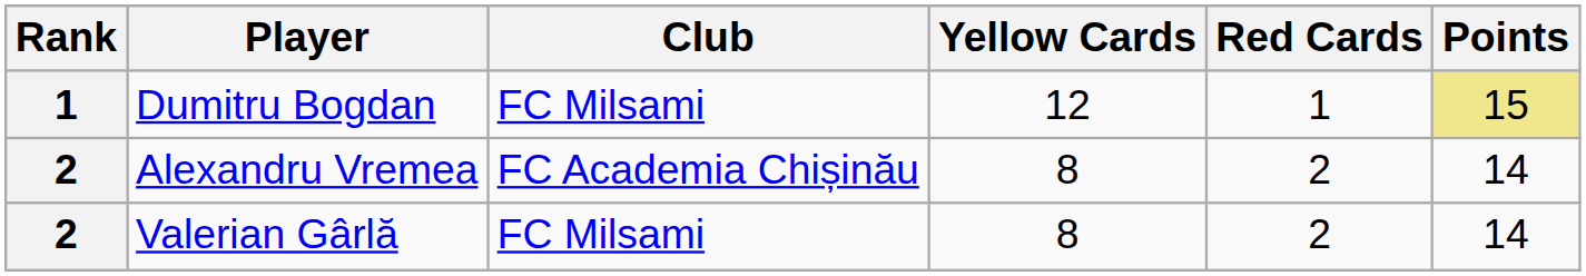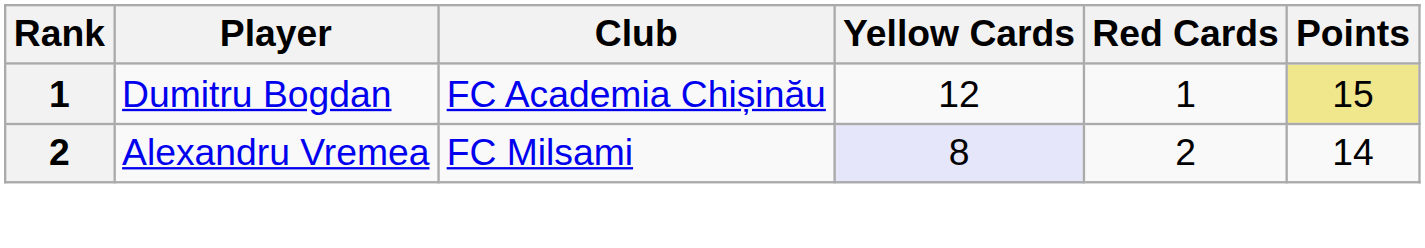 <table class="wikitable">
 <tr>
 <th>Rank</th>
 <th>Player</th>
 <th>Club</th>
 <th>Yellow Cards</th>
 <th>Red Cards</th>
 <th>Points</th>
 </tr>
 <tr>
 <th rowspan=1 align=center>1</th>
 <td> <a href='#'>Dumitru Bogdan</a></td>
-<td><a href='#'>FC Milsami</a></td>
+<td><a href='#'>FC Academia Chișinău</a></td>
 <td align=center>12</td>
 <td align=center>1</td>
 <td align=center style="background: khaki;">15</td>
 </tr>
 <tr>
 <th rowspan="1" align="center">2</th>
 <td> <a href='#'>Alexandru Vremea</a></td>
-<td><a href='#'>FC Academia Chișinău</a></td>
-<td align=center>8</td>
-<td align=center>2</td>
-<td align=center>14</td>
-</tr>
-<tr>
-<th rowspan="1" align="center">2</th>
-<td> <a href='#'>Valerian Gârlă</a></td>
 <td><a href='#'>FC Milsami</a></td>
-<td align=center>8</td>
+<td align=center style="background: lavender;">8</td>
 <td align=center>2</td>
 <td align=center>14</td>
 </tr>
 </table>
